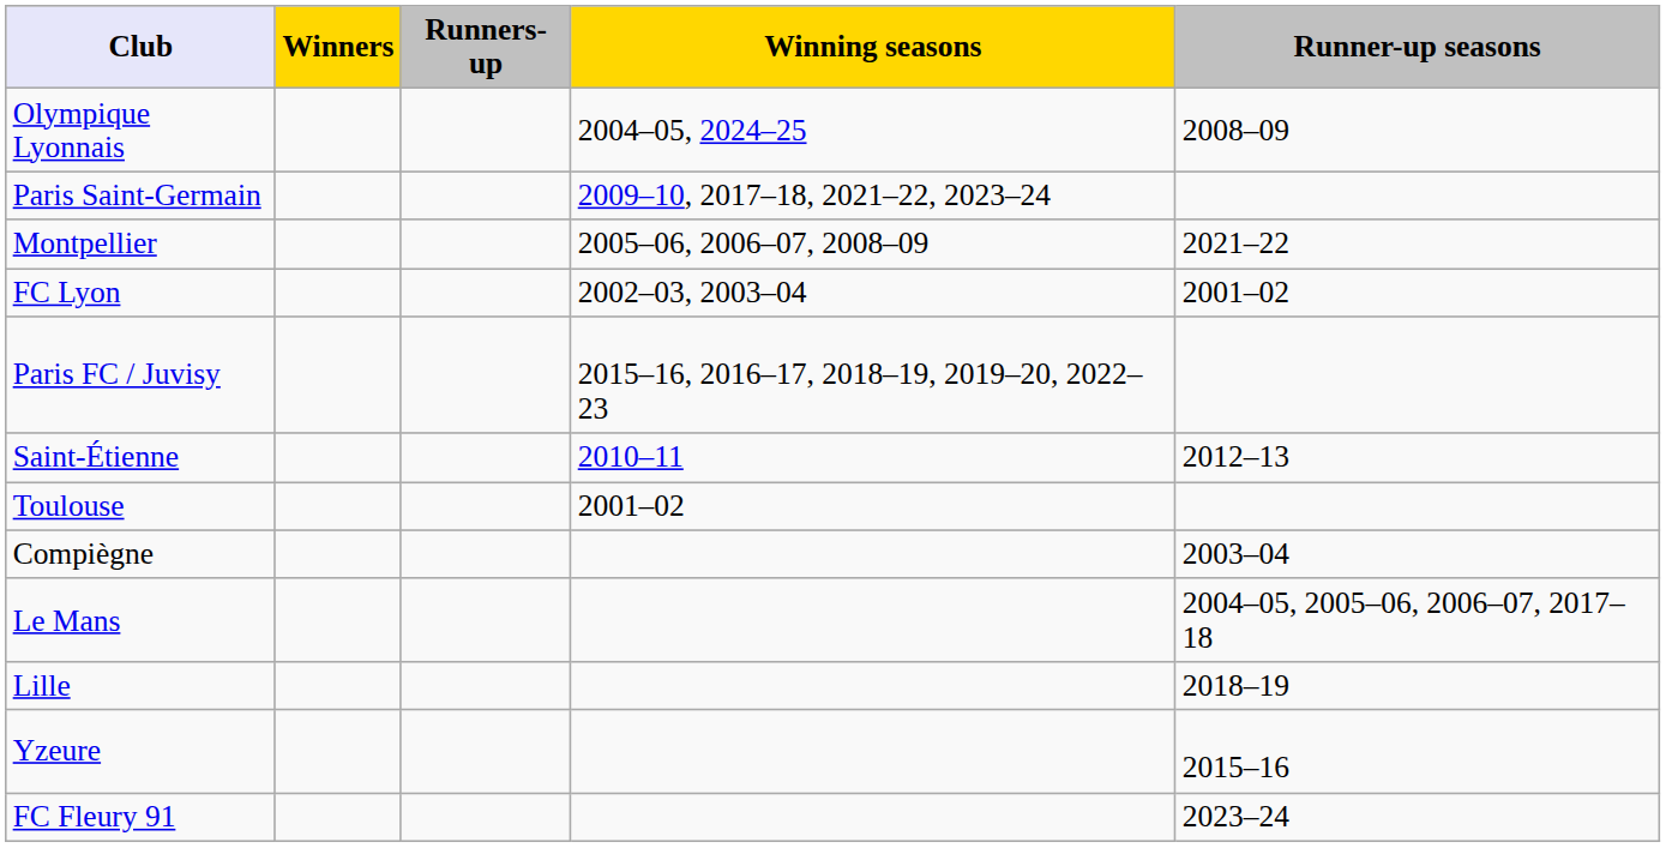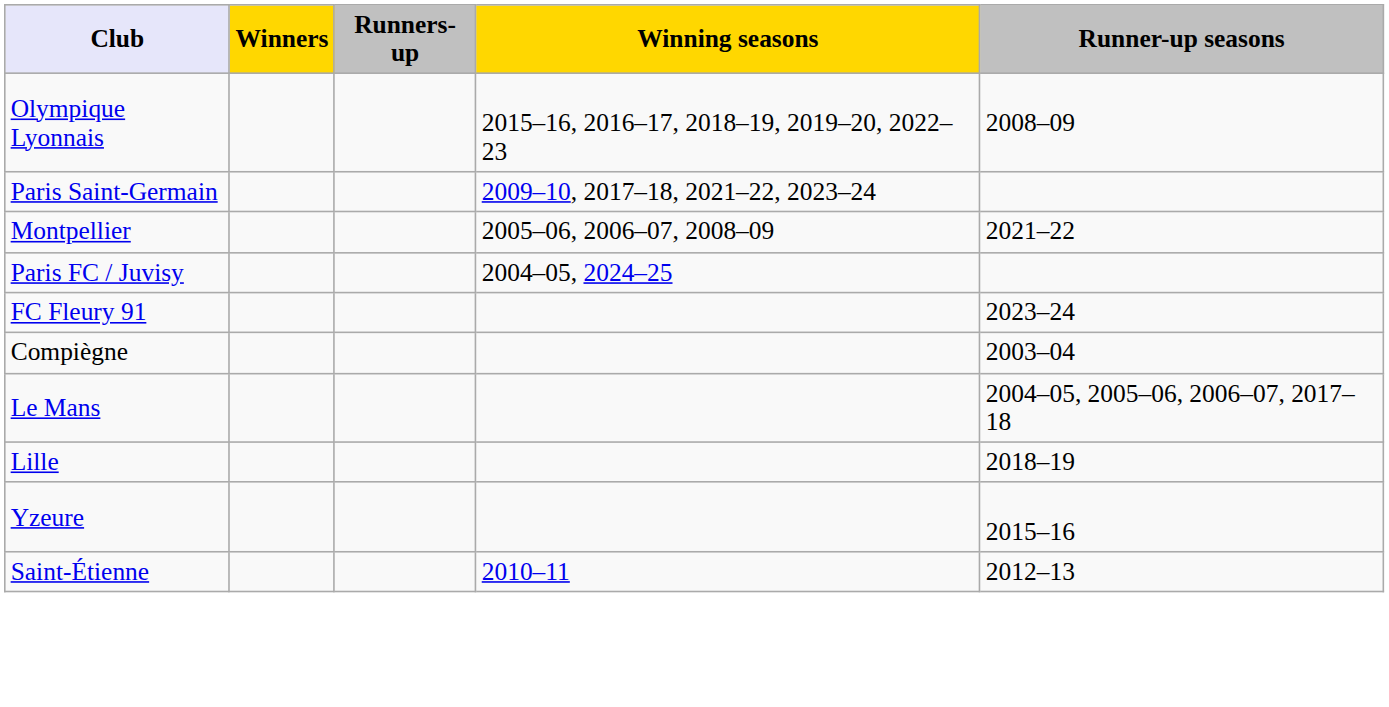 <table class="sortable wikitable">
 <tr>
 <th style="background-color: Lavender">Club</th>
 <th style="background-color: Gold">Winners</th>
 <th style="background-color: Silver">Runners-up</th>
 <th style="background-color: Gold">Winning seasons</th>
 <th style="background-color: Silver">Runner-up seasons</th>
 </tr>
 <tr>
 <td><a href='#'>Olympique Lyonnais</a></td>
 <td></td>
 <td></td>
-<td>2004–05, <a href='#'>2024–25</a></td>
+<td><br>2015–16, 2016–17, 2018–19, 2019–20, 2022–23</td>
 <td>2008–09</td>
 </tr>
 <tr>
 <td><a href='#'>Paris Saint-Germain</a></td>
 <td></td>
 <td></td>
 <td><a href='#'>2009–10</a>, 2017–18, 2021–22, 2023–24</td>
 <td></td>
 </tr>
 <tr>
 <td><a href='#'>Montpellier</a></td>
 <td></td>
 <td></td>
 <td>2005–06, 2006–07, 2008–09</td>
 <td>2021–22</td>
 </tr>
 <tr>
-<td><a href='#'>FC Lyon</a></td>
-<td></td>
-<td></td>
-<td>2002–03, 2003–04</td>
-<td>2001–02</td>
-</tr>
-<tr>
 <td><a href='#'>Paris FC / Juvisy</a></td>
 <td></td>
 <td></td>
-<td><br>2015–16, 2016–17, 2018–19, 2019–20, 2022–23</td>
+<td>2004–05, <a href='#'>2024–25</a></td>
 <td></td>
 </tr>
 <tr>
-<td><a href='#'>Saint-Étienne</a></td>
+<td><a href='#'>FC Fleury 91</a></td>
 <td></td>
 <td></td>
-<td><a href='#'>2010–11</a></td>
-<td>2012–13</td>
-</tr>
-<tr>
-<td><a href='#'>Toulouse</a></td>
 <td></td>
-<td></td>
-<td>2001–02</td>
-<td></td>
+<td>2023–24</td>
 </tr>
 <tr>
 <td>Compiègne</td>
 <td></td>
 <td></td>
 <td></td>
 <td>2003–04</td>
 </tr>
 <tr>
 <td><a href='#'>Le Mans</a></td>
 <td></td>
 <td></td>
 <td></td>
 <td>2004–05, 2005–06, 2006–07, 2017–18</td>
 </tr>
 <tr>
 <td><a href='#'>Lille</a></td>
 <td></td>
 <td></td>
 <td></td>
 <td>2018–19</td>
 </tr>
 <tr>
 <td><a href='#'>Yzeure</a></td>
 <td></td>
 <td></td>
 <td></td>
 <td><br>2015–16</td>
 </tr>
 <tr>
-<td><a href='#'>FC Fleury 91</a></td>
+<td><a href='#'>Saint-Étienne</a></td>
 <td></td>
 <td></td>
-<td></td>
-<td>2023–24</td>
+<td><a href='#'>2010–11</a></td>
+<td>2012–13</td>
 </tr>
 </table>
